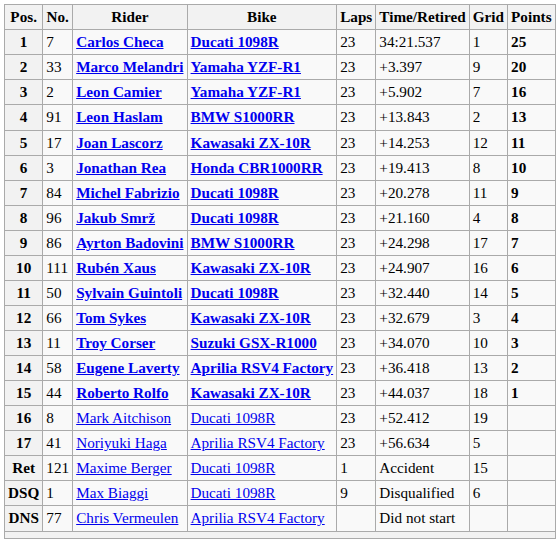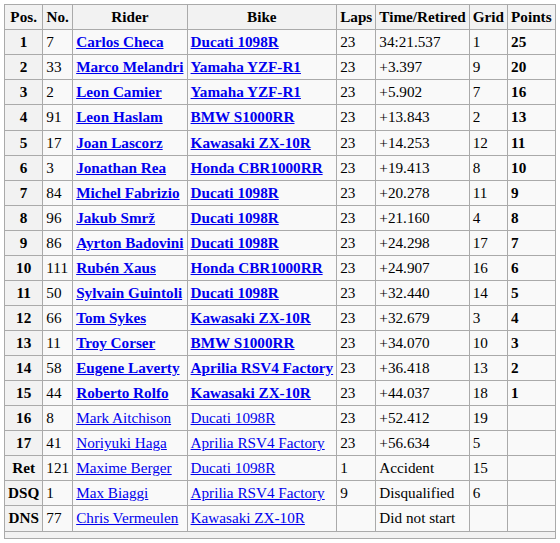 <table class="wikitable" style="font-size: 95%;">
 <tr>
 <th>Pos.</th>
 <th>No.</th>
 <th>Rider</th>
 <th>Bike</th>
 <th>Laps</th>
 <th>Time/Retired</th>
 <th>Grid</th>
 <th>Points</th>
 </tr>
 <tr>
 <th>1</th>
 <td>7</td>
 <td> <strong><a href='#'>Carlos Checa</a></strong></td>
 <td><strong><a href='#'>Ducati 1098R</a></strong></td>
 <td>23</td>
 <td>34:21.537</td>
 <td>1</td>
 <td><strong>25</strong></td>
 </tr>
 <tr>
 <th>2</th>
 <td>33</td>
 <td> <strong><a href='#'>Marco Melandri</a></strong></td>
 <td><strong><a href='#'>Yamaha YZF-R1</a></strong></td>
 <td>23</td>
 <td>+3.397</td>
 <td>9</td>
 <td><strong>20</strong></td>
 </tr>
 <tr>
 <th>3</th>
 <td>2</td>
 <td> <strong><a href='#'>Leon Camier</a></strong></td>
 <td><strong><a href='#'>Yamaha YZF-R1</a></strong></td>
 <td>23</td>
 <td>+5.902</td>
 <td>7</td>
 <td><strong>16</strong></td>
 </tr>
 <tr>
 <th>4</th>
 <td>91</td>
 <td> <strong><a href='#'>Leon Haslam</a></strong></td>
 <td><strong><a href='#'>BMW S1000RR</a></strong></td>
 <td>23</td>
 <td>+13.843</td>
 <td>2</td>
 <td><strong>13</strong></td>
 </tr>
 <tr>
 <th>5</th>
 <td>17</td>
 <td> <strong><a href='#'>Joan Lascorz</a></strong></td>
 <td><strong><a href='#'>Kawasaki ZX-10R</a></strong></td>
 <td>23</td>
 <td>+14.253</td>
 <td>12</td>
 <td><strong>11</strong></td>
 </tr>
 <tr>
 <th>6</th>
 <td>3</td>
 <td> <strong><a href='#'>Jonathan Rea</a></strong></td>
 <td><strong><a href='#'>Honda CBR1000RR</a></strong></td>
 <td>23</td>
 <td>+19.413</td>
 <td>8</td>
 <td><strong>10</strong></td>
 </tr>
 <tr>
 <th>7</th>
 <td>84</td>
 <td> <strong><a href='#'>Michel Fabrizio</a></strong></td>
 <td><strong><a href='#'>Ducati 1098R</a></strong></td>
 <td>23</td>
 <td>+20.278</td>
 <td>11</td>
 <td><strong>9</strong></td>
 </tr>
 <tr>
 <th>8</th>
 <td>96</td>
 <td> <strong><a href='#'>Jakub Smrž</a></strong></td>
 <td><strong><a href='#'>Ducati 1098R</a></strong></td>
 <td>23</td>
 <td>+21.160</td>
 <td>4</td>
 <td><strong>8</strong></td>
 </tr>
 <tr>
 <th>9</th>
 <td>86</td>
 <td> <strong><a href='#'>Ayrton Badovini</a></strong></td>
-<td><strong><a href='#'>BMW S1000RR</a></strong></td>
+<td><strong><a href='#'>Ducati 1098R</a></strong></td>
 <td>23</td>
 <td>+24.298</td>
 <td>17</td>
 <td><strong>7</strong></td>
 </tr>
 <tr>
 <th>10</th>
 <td>111</td>
 <td> <strong><a href='#'>Rubén Xaus</a></strong></td>
-<td><strong><a href='#'>Kawasaki ZX-10R</a></strong></td>
+<td><strong><a href='#'>Honda CBR1000RR</a></strong></td>
 <td>23</td>
 <td>+24.907</td>
 <td>16</td>
 <td><strong>6</strong></td>
 </tr>
 <tr>
 <th>11</th>
 <td>50</td>
 <td> <strong><a href='#'>Sylvain Guintoli</a></strong></td>
 <td><strong><a href='#'>Ducati 1098R</a></strong></td>
 <td>23</td>
 <td>+32.440</td>
 <td>14</td>
 <td><strong>5</strong></td>
 </tr>
 <tr>
 <th>12</th>
 <td>66</td>
 <td> <strong><a href='#'>Tom Sykes</a></strong></td>
 <td><strong><a href='#'>Kawasaki ZX-10R</a></strong></td>
 <td>23</td>
 <td>+32.679</td>
 <td>3</td>
 <td><strong>4</strong></td>
 </tr>
 <tr>
 <th>13</th>
 <td>11</td>
 <td> <strong><a href='#'>Troy Corser</a></strong></td>
-<td><strong><a href='#'>Suzuki GSX-R1000</a></strong></td>
+<td><strong><a href='#'>BMW S1000RR</a></strong></td>
 <td>23</td>
 <td>+34.070</td>
 <td>10</td>
 <td><strong>3</strong></td>
 </tr>
 <tr>
 <th>14</th>
 <td>58</td>
 <td> <strong><a href='#'>Eugene Laverty</a></strong></td>
 <td><strong><a href='#'>Aprilia RSV4 Factory</a></strong></td>
 <td>23</td>
 <td>+36.418</td>
 <td>13</td>
 <td><strong>2</strong></td>
 </tr>
 <tr>
 <th>15</th>
 <td>44</td>
 <td> <strong><a href='#'>Roberto Rolfo</a></strong></td>
 <td><strong><a href='#'>Kawasaki ZX-10R</a></strong></td>
 <td>23</td>
 <td>+44.037</td>
 <td>18</td>
 <td><strong>1</strong></td>
 </tr>
 <tr>
 <th>16</th>
 <td>8</td>
 <td> <a href='#'>Mark Aitchison</a></td>
 <td><a href='#'>Ducati 1098R</a></td>
 <td>23</td>
 <td>+52.412</td>
 <td>19</td>
 <td></td>
 </tr>
 <tr>
 <th>17</th>
 <td>41</td>
 <td> <a href='#'>Noriyuki Haga</a></td>
 <td><a href='#'>Aprilia RSV4 Factory</a></td>
 <td>23</td>
 <td>+56.634</td>
 <td>5</td>
 <td></td>
 </tr>
 <tr>
 <th>Ret</th>
 <td>121</td>
 <td> <a href='#'>Maxime Berger</a></td>
 <td><a href='#'>Ducati 1098R</a></td>
 <td>1</td>
 <td>Accident</td>
 <td>15</td>
 <td></td>
 </tr>
 <tr>
 <th>DSQ</th>
 <td>1</td>
 <td> <a href='#'>Max Biaggi</a></td>
-<td><a href='#'>Ducati 1098R</a></td>
+<td><a href='#'>Aprilia RSV4 Factory</a></td>
 <td>9</td>
 <td>Disqualified</td>
 <td>6</td>
 <td></td>
 </tr>
 <tr>
 <th>DNS</th>
 <td>77</td>
 <td> <a href='#'>Chris Vermeulen</a></td>
-<td><a href='#'>Aprilia RSV4 Factory</a></td>
+<td><a href='#'>Kawasaki ZX-10R</a></td>
 <td></td>
 <td>Did not start</td>
 <td></td>
 <td></td>
 </tr>
 <tr>
 <th colspan=8></th>
 </tr>
 <tr>
 </tr>
 </table>
